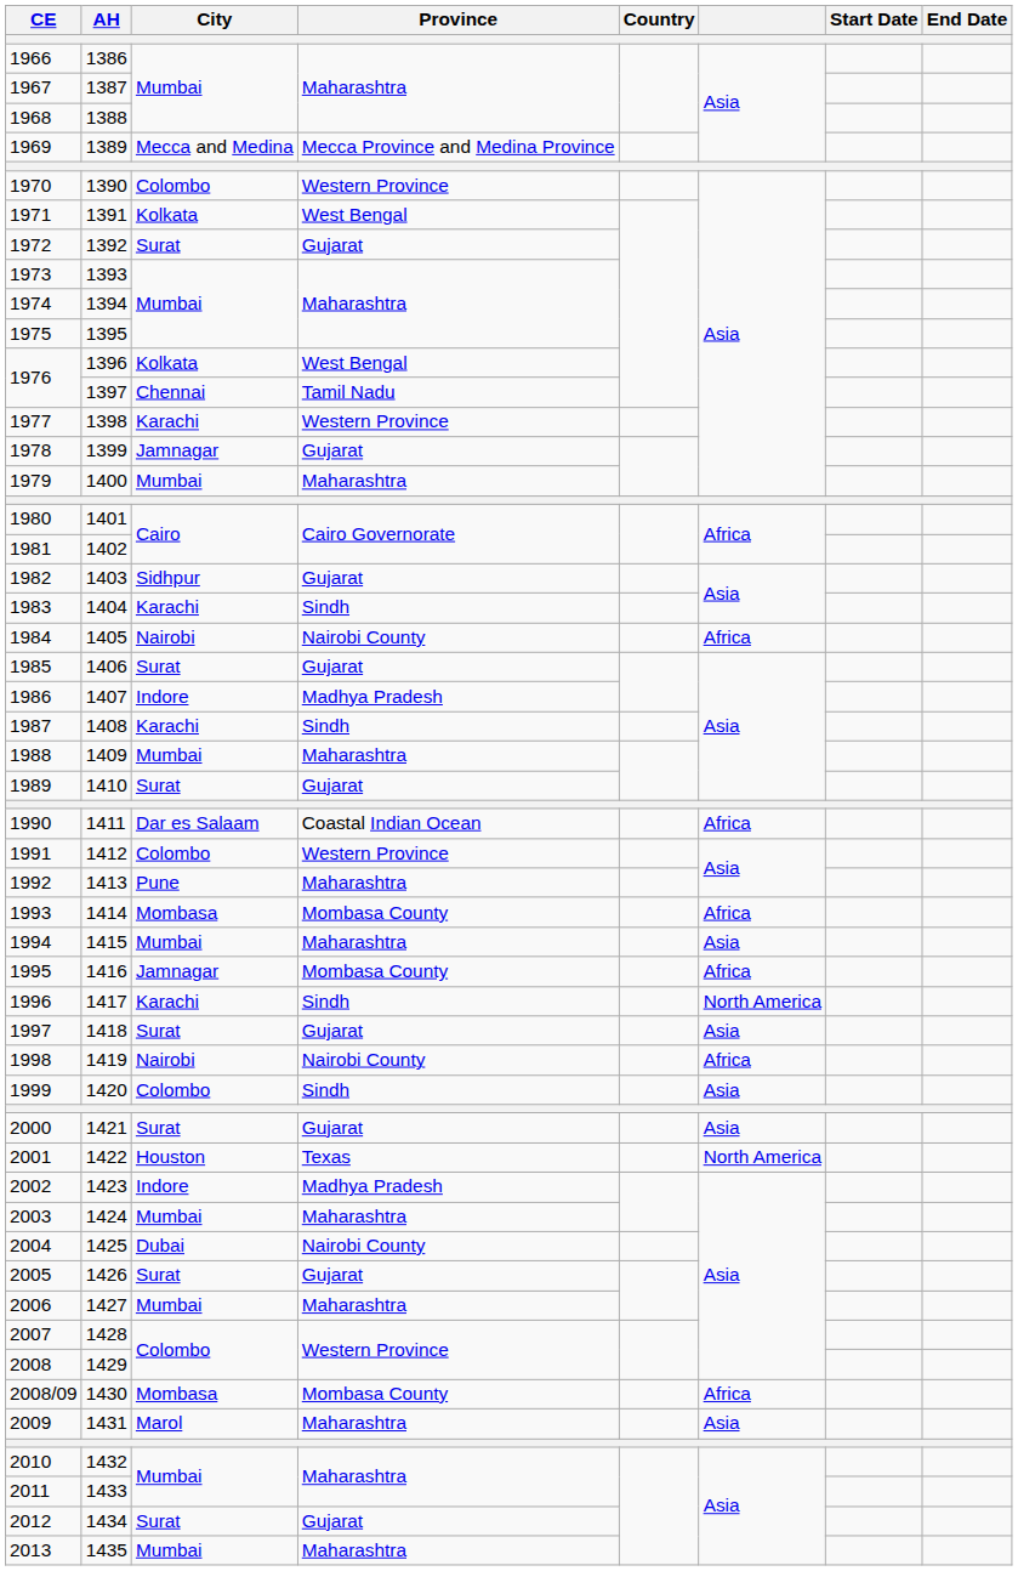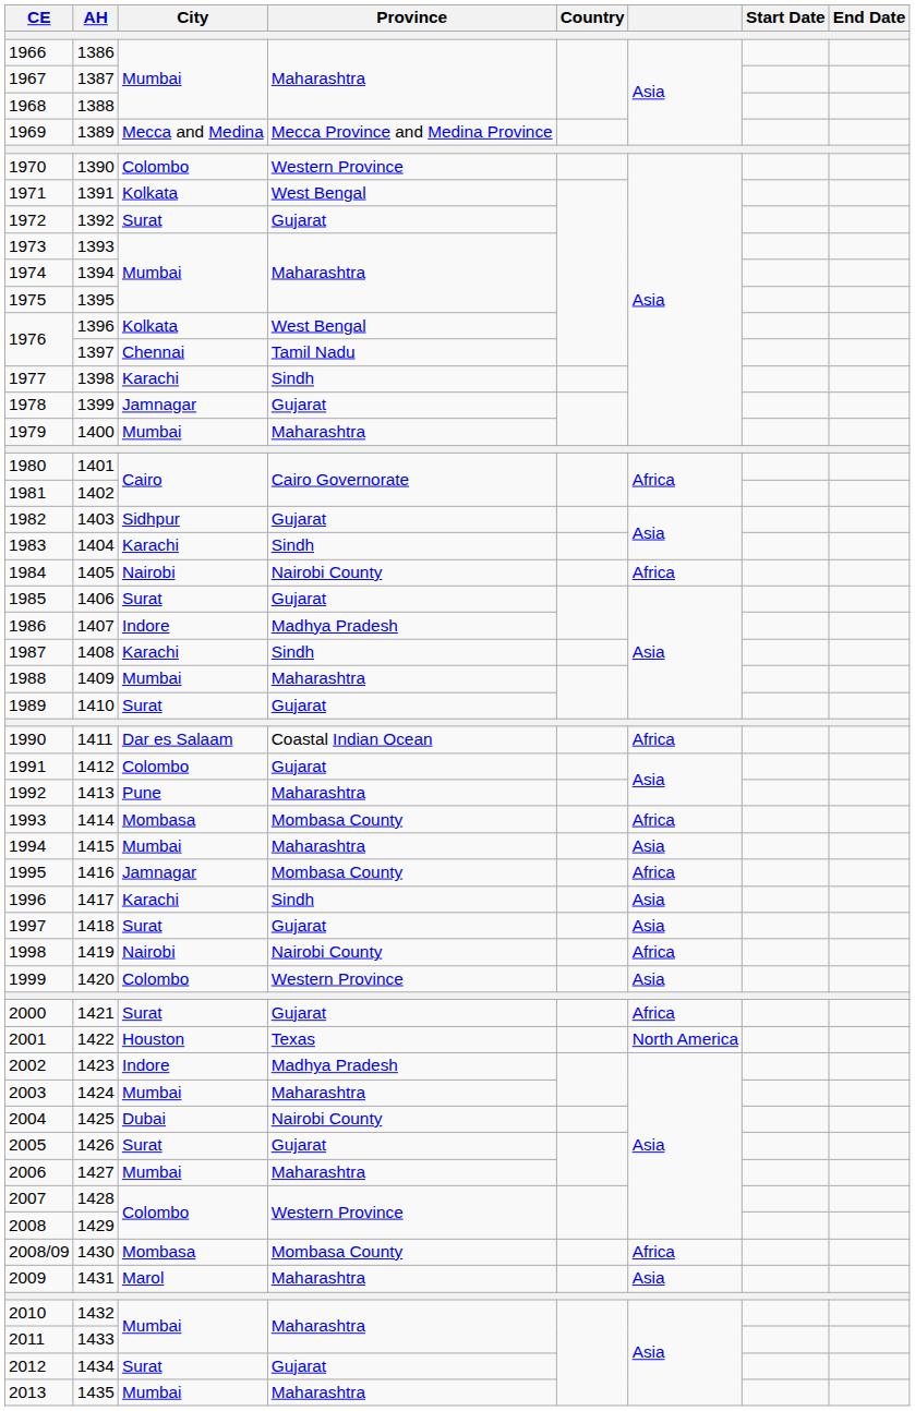 <table class="wikitable sortable mw-collapsible mw-collapsed">
 <tr>
 <th align="center"><a href='#'>CE</a></th>
 <th align="center"><a href='#'>AH</a></th>
 <th align="center">City</th>
 <th align="center">Province</th>
 <th align="center">Country</th>
 <th align="center" class="unsortable"></th>
 <th align="center">Start Date</th>
 <th align="center">End Date</th>
 </tr>
 <tr>
 <th colspan="8"></th>
 </tr>
 <tr>
 <td>1966</td>
 <td>1386</td>
 <td rowspan="3"><a href='#'>Mumbai</a></td>
 <td rowspan="3"><a href='#'>Maharashtra</a></td>
 <td rowspan="3"></td>
 <td rowspan="4"><a href='#'>Asia</a></td>
 <td></td>
 <td></td>
 </tr>
 <tr>
 <td>1967</td>
 <td>1387</td>
 <td></td>
 <td></td>
 </tr>
 <tr>
 <td>1968</td>
 <td>1388</td>
 <td></td>
 <td></td>
 </tr>
 <tr>
 <td>1969</td>
 <td>1389</td>
 <td><a href='#'>Mecca</a> and <a href='#'>Medina</a></td>
 <td><a href='#'>Mecca Province</a> and <a href='#'>Medina Province</a></td>
 <td></td>
 <td></td>
 <td></td>
 </tr>
 <tr>
 <th colspan="8"></th>
 </tr>
 <tr>
 <td>1970</td>
 <td>1390</td>
 <td><a href='#'>Colombo</a></td>
 <td><a href='#'>Western Province</a></td>
 <td></td>
 <td rowspan="11"><a href='#'>Asia</a></td>
 <td></td>
 <td></td>
 </tr>
 <tr>
 <td>1971</td>
 <td>1391</td>
 <td><a href='#'>Kolkata</a></td>
 <td><a href='#'>West Bengal</a></td>
 <td rowspan="7"></td>
 <td></td>
 <td></td>
 </tr>
 <tr>
 <td>1972</td>
 <td>1392</td>
 <td><a href='#'>Surat</a></td>
 <td><a href='#'>Gujarat</a></td>
 <td></td>
 <td></td>
 </tr>
 <tr>
 <td>1973</td>
 <td>1393</td>
 <td rowspan="3"><a href='#'>Mumbai</a></td>
 <td rowspan="3"><a href='#'>Maharashtra</a></td>
 <td></td>
 <td></td>
 </tr>
 <tr>
 <td>1974</td>
 <td>1394</td>
 <td></td>
 <td></td>
 </tr>
 <tr>
 <td>1975</td>
 <td>1395</td>
 <td></td>
 <td></td>
 </tr>
 <tr>
 <td rowspan="2">1976</td>
 <td>1396</td>
 <td><a href='#'>Kolkata</a></td>
 <td><a href='#'>West Bengal</a></td>
 <td></td>
 <td></td>
 </tr>
 <tr>
 <td>1397</td>
 <td><a href='#'>Chennai</a></td>
 <td><a href='#'>Tamil Nadu</a></td>
 <td></td>
 <td></td>
 </tr>
 <tr>
 <td>1977</td>
 <td>1398</td>
 <td><a href='#'>Karachi</a></td>
-<td><a href='#'>Western Province</a></td>
+<td><a href='#'>Sindh</a></td>
 <td></td>
 <td></td>
 <td></td>
 </tr>
 <tr>
 <td>1978</td>
 <td>1399</td>
 <td><a href='#'>Jamnagar</a></td>
 <td><a href='#'>Gujarat</a></td>
 <td rowspan="2"></td>
 <td></td>
 <td></td>
 </tr>
 <tr>
 <td>1979</td>
 <td>1400</td>
 <td><a href='#'>Mumbai</a></td>
 <td><a href='#'>Maharashtra</a></td>
 <td></td>
 <td></td>
 </tr>
 <tr>
 <th colspan="8"></th>
 </tr>
 <tr>
 <td>1980</td>
 <td>1401</td>
 <td rowspan="2"><a href='#'>Cairo</a></td>
 <td rowspan="2"><a href='#'>Cairo Governorate</a></td>
 <td rowspan="2"></td>
 <td rowspan="2"><a href='#'>Africa</a></td>
 <td></td>
 <td></td>
 </tr>
 <tr>
 <td>1981</td>
 <td>1402</td>
 <td></td>
 <td></td>
 </tr>
 <tr>
 <td>1982</td>
 <td>1403</td>
 <td><a href='#'>Sidhpur</a></td>
 <td><a href='#'>Gujarat</a></td>
 <td></td>
 <td rowspan="2"><a href='#'>Asia</a></td>
 <td></td>
 <td></td>
 </tr>
 <tr>
 <td>1983</td>
 <td>1404</td>
 <td><a href='#'>Karachi</a></td>
 <td><a href='#'>Sindh</a></td>
 <td></td>
 <td></td>
 <td></td>
 </tr>
 <tr>
 <td>1984</td>
 <td>1405</td>
 <td><a href='#'>Nairobi</a></td>
 <td><a href='#'>Nairobi County</a></td>
 <td></td>
 <td><a href='#'>Africa</a></td>
 <td></td>
 <td></td>
 </tr>
 <tr>
 <td>1985</td>
 <td>1406</td>
 <td><a href='#'>Surat</a></td>
 <td><a href='#'>Gujarat</a></td>
 <td rowspan="2"></td>
 <td rowspan="5"><a href='#'>Asia</a></td>
 <td></td>
 <td></td>
 </tr>
 <tr>
 <td>1986</td>
 <td>1407</td>
 <td><a href='#'>Indore</a></td>
 <td><a href='#'>Madhya Pradesh</a></td>
 <td></td>
 <td></td>
 </tr>
 <tr>
 <td>1987</td>
 <td>1408</td>
 <td><a href='#'>Karachi</a></td>
 <td><a href='#'>Sindh</a></td>
 <td></td>
 <td></td>
 <td></td>
 </tr>
 <tr>
 <td>1988</td>
 <td>1409</td>
 <td><a href='#'>Mumbai</a></td>
 <td><a href='#'>Maharashtra</a></td>
 <td rowspan="2"></td>
 <td></td>
 <td></td>
 </tr>
 <tr>
 <td>1989</td>
 <td>1410</td>
 <td><a href='#'>Surat</a></td>
 <td><a href='#'>Gujarat</a></td>
 <td></td>
 <td></td>
 </tr>
 <tr>
 <th colspan="8"></th>
 </tr>
 <tr>
 <td>1990</td>
 <td>1411</td>
 <td><a href='#'>Dar es Salaam</a></td>
 <td>Coastal <a href='#'>Indian Ocean</a></td>
 <td></td>
 <td><a href='#'>Africa</a></td>
 <td></td>
 <td></td>
 </tr>
 <tr>
 <td>1991</td>
 <td>1412</td>
 <td><a href='#'>Colombo</a></td>
-<td><a href='#'>Western Province</a></td>
+<td><a href='#'>Gujarat</a></td>
 <td></td>
 <td rowspan="2"><a href='#'>Asia</a></td>
 <td></td>
 <td></td>
 </tr>
 <tr>
 <td>1992</td>
 <td>1413</td>
 <td><a href='#'>Pune</a></td>
 <td><a href='#'>Maharashtra</a></td>
 <td></td>
 <td></td>
 <td></td>
 </tr>
 <tr>
 <td>1993</td>
 <td>1414</td>
 <td><a href='#'>Mombasa</a></td>
 <td><a href='#'>Mombasa County</a></td>
 <td></td>
 <td><a href='#'>Africa</a></td>
 <td></td>
 <td></td>
 </tr>
 <tr>
 <td>1994</td>
 <td>1415</td>
 <td><a href='#'>Mumbai</a></td>
 <td><a href='#'>Maharashtra</a></td>
 <td></td>
 <td><a href='#'>Asia</a></td>
 <td></td>
 <td></td>
 </tr>
 <tr>
 <td>1995</td>
 <td>1416</td>
 <td><a href='#'>Jamnagar</a></td>
 <td><a href='#'>Mombasa County</a></td>
 <td></td>
 <td><a href='#'>Africa</a></td>
 <td></td>
 <td></td>
 </tr>
 <tr>
 <td>1996</td>
 <td>1417</td>
 <td><a href='#'>Karachi</a></td>
 <td><a href='#'>Sindh</a></td>
 <td></td>
-<td><a href='#'>North America</a></td>
+<td><a href='#'>Asia</a></td>
 <td></td>
 <td></td>
 </tr>
 <tr>
 <td>1997</td>
 <td>1418</td>
 <td><a href='#'>Surat</a></td>
 <td><a href='#'>Gujarat</a></td>
 <td></td>
 <td><a href='#'>Asia</a></td>
 <td></td>
 <td></td>
 </tr>
 <tr>
 <td>1998</td>
 <td>1419</td>
 <td><a href='#'>Nairobi</a></td>
 <td><a href='#'>Nairobi County</a></td>
 <td></td>
 <td><a href='#'>Africa</a></td>
 <td></td>
 <td></td>
 </tr>
 <tr>
 <td>1999</td>
 <td>1420</td>
 <td><a href='#'>Colombo</a></td>
-<td><a href='#'>Sindh</a></td>
+<td><a href='#'>Western Province</a></td>
 <td></td>
 <td rowspan="1"><a href='#'>Asia</a></td>
 <td></td>
 <td></td>
 </tr>
 <tr>
 <th colspan="8"></th>
 </tr>
 <tr>
 <td>2000</td>
 <td>1421</td>
 <td><a href='#'>Surat</a></td>
 <td><a href='#'>Gujarat</a></td>
 <td></td>
-<td><a href='#'>Asia</a></td>
+<td><a href='#'>Africa</a></td>
 <td></td>
 <td></td>
 </tr>
 <tr>
 <td>2001</td>
 <td>1422</td>
 <td><a href='#'>Houston</a></td>
 <td><a href='#'>Texas</a></td>
 <td></td>
 <td><a href='#'>North America</a></td>
 <td></td>
 <td></td>
 </tr>
 <tr>
 <td>2002</td>
 <td>1423</td>
 <td><a href='#'>Indore</a></td>
 <td><a href='#'>Madhya Pradesh</a></td>
 <td rowspan="2"></td>
 <td rowspan="7"><a href='#'>Asia</a></td>
 <td></td>
 <td></td>
 </tr>
 <tr>
 <td>2003</td>
 <td>1424</td>
 <td><a href='#'>Mumbai</a></td>
 <td><a href='#'>Maharashtra</a></td>
 <td></td>
 <td></td>
 </tr>
 <tr>
 <td>2004</td>
 <td>1425</td>
 <td><a href='#'>Dubai</a></td>
 <td><a href='#'>Nairobi County</a></td>
 <td></td>
 <td></td>
 <td></td>
 </tr>
 <tr>
 <td>2005</td>
 <td>1426</td>
 <td><a href='#'>Surat</a></td>
 <td><a href='#'>Gujarat</a></td>
 <td rowspan="2"></td>
 <td></td>
 <td></td>
 </tr>
 <tr>
 <td>2006</td>
 <td>1427</td>
 <td><a href='#'>Mumbai</a></td>
 <td><a href='#'>Maharashtra</a></td>
 <td></td>
 <td></td>
 </tr>
 <tr>
 <td>2007</td>
 <td>1428</td>
 <td rowspan="2"><a href='#'>Colombo</a></td>
 <td rowspan="2"><a href='#'>Western Province</a></td>
 <td rowspan="2"></td>
 <td></td>
 <td></td>
 </tr>
 <tr>
 <td>2008</td>
 <td>1429</td>
 <td></td>
 <td></td>
 </tr>
 <tr>
 <td>2008/09</td>
 <td>1430</td>
 <td><a href='#'>Mombasa</a></td>
 <td><a href='#'>Mombasa County</a></td>
 <td></td>
 <td><a href='#'>Africa</a></td>
 <td></td>
 <td></td>
 </tr>
 <tr>
 <td>2009</td>
 <td>1431</td>
 <td><a href='#'>Marol</a></td>
 <td><a href='#'>Maharashtra</a></td>
 <td rowspan="1"></td>
 <td rowspan="1"><a href='#'>Asia</a></td>
 <td></td>
 <td></td>
 </tr>
 <tr>
 <th colspan="8"></th>
 </tr>
 <tr>
 <td>2010</td>
 <td>1432</td>
 <td rowspan="2"><a href='#'>Mumbai</a></td>
 <td rowspan="2"><a href='#'>Maharashtra</a></td>
 <td rowspan="4"></td>
 <td rowspan="4"><a href='#'>Asia</a></td>
 <td></td>
 <td></td>
 </tr>
 <tr>
 <td>2011</td>
 <td>1433</td>
 <td></td>
 <td></td>
 </tr>
 <tr>
 <td>2012</td>
 <td>1434</td>
 <td><a href='#'>Surat</a></td>
 <td><a href='#'>Gujarat</a></td>
 <td></td>
 <td></td>
 </tr>
 <tr>
 <td>2013</td>
 <td>1435</td>
 <td><a href='#'>Mumbai</a></td>
 <td><a href='#'>Maharashtra</a></td>
 <td></td>
 <td></td>
 </tr>
 </table>
